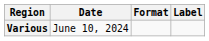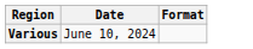 <table class="wikitable plainrowheaders">
 <tr>
 <th scope="col">Region</th>
 <th scope="col">Date</th>
 <th scope="col">Format</th>
-<th scope="col">Label</th>
 </tr>
 <tr>
 <th scope="row">Various</th>
 <td>June 10, 2024</td>
 <td></td>
-<td></td>
 </tr>
 </table>
